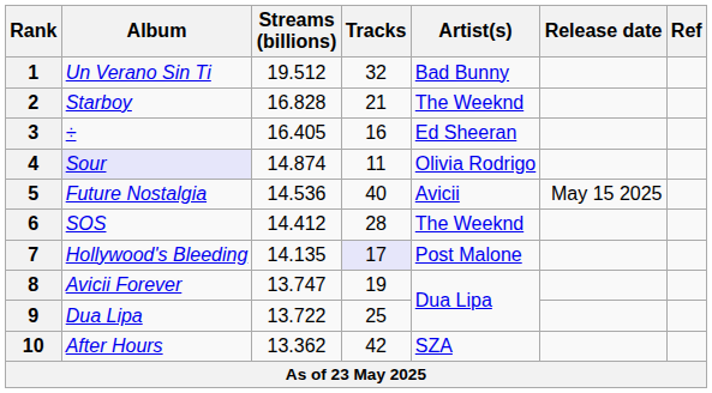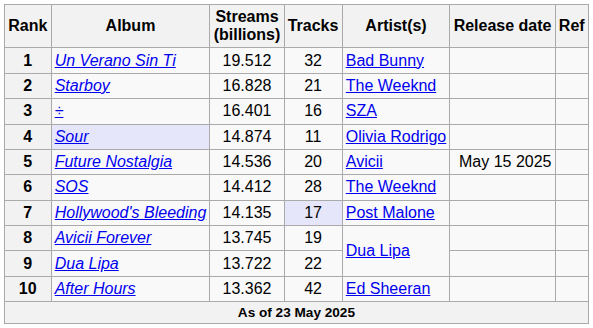 <table class="wikitable sortable">
 <tr>
 <th>Rank</th>
 <th>Album</th>
 <th>Streams<br>(billions)</th>
 <th>Tracks</th>
 <th>Artist(s)</th>
 <th>Release date</th>
 <th>Ref</th>
 </tr>
 <tr>
 <th style="text-align:center;">1</th>
 <td><em><a href='#'>Un Verano Sin Ti</a></em></td>
 <td style="text-align:center;">19.512</td>
 <td style="text-align:center;">32</td>
 <td><a href='#'>Bad Bunny</a></td>
 <td style="text-align:right;"></td>
 <td style="text-align:center;"></td>
 </tr>
 <tr>
 <th style="text-align:center;">2</th>
 <td><em><a href='#'>Starboy</a></em></td>
 <td style="text-align:center;">16.828</td>
 <td style="text-align:center;">21</td>
 <td><a href='#'>The Weeknd</a></td>
 <td style="text-align:right;"></td>
 <td style="text-align:center;"></td>
 </tr>
 <tr>
 <th style="text-align:center;">3</th>
 <td><em><a href='#'>÷</a></em></td>
-<td style="text-align:center;">16.405</td>
+<td style="text-align:center;">16.401</td>
 <td style="text-align:center;">16</td>
-<td><a href='#'>Ed Sheeran</a></td>
+<td><a href='#'>SZA</a></td>
 <td style="text-align:right;"></td>
 <td style="text-align:center;"></td>
 </tr>
 <tr>
 <th style="text-align:center;">4</th>
 <td style="background: lavender;"><em><a href='#'>Sour</a></em></td>
 <td style="text-align:center;">14.874</td>
 <td style="text-align:center;">11</td>
 <td><a href='#'>Olivia Rodrigo</a></td>
 <td style="text-align:right;"></td>
 <td style="text-align:center;"></td>
 </tr>
 <tr>
 <th style="text-align:center;">5</th>
 <td><em><a href='#'>Future Nostalgia</a></em></td>
 <td style="text-align:center;">14.536</td>
-<td style="text-align:center;">40</td>
+<td style="text-align:center;">20</td>
 <td><a href='#'>Avicii</a></td>
 <td style="text-align:right;">May 15 2025</td>
 <td style="text-align:center;"></td>
 </tr>
 <tr>
 <th style="text-align:center;">6</th>
 <td><em><a href='#'>SOS</a></em></td>
 <td style="text-align:center;">14.412</td>
 <td style="text-align:center;">28</td>
 <td><a href='#'>The Weeknd</a></td>
 <td style="text-align:right;"></td>
 <td style="text-align:center;"></td>
 </tr>
 <tr>
 <th style="text-align:center;">7</th>
 <td><em><a href='#'>Hollywood's Bleeding</a></em></td>
 <td style="text-align:center;">14.135</td>
 <td style="background: lavender; text-align:center;">17</td>
 <td><a href='#'>Post Malone</a></td>
 <td style="text-align:right;"></td>
 <td style="text-align:center;"></td>
 </tr>
 <tr>
 <th style="text-align:center;">8</th>
 <td><em><a href='#'>Avicii Forever</a></em></td>
-<td style="text-align:center;">13.747</td>
+<td style="text-align:center;">13.745</td>
 <td style="text-align:center;">19</td>
 <td rowspan="2"><a href='#'>Dua Lipa</a></td>
 <td style="text-align:right;"></td>
 <td style="text-align:center;"></td>
 </tr>
 <tr>
 <th style="text-align:center;">9</th>
 <td><em><a href='#'>Dua Lipa</a></em></td>
 <td style="text-align:center;">13.722</td>
-<td style="text-align:center;">25</td>
+<td style="text-align:center;">22</td>
 <td style="text-align:right;"></td>
 <td style="text-align:center;"></td>
 </tr>
 <tr>
 <th style="text-align:center;">10</th>
 <td><em><a href='#'>After Hours</a></em></td>
 <td style="text-align:center;">13.362</td>
 <td style="text-align:center;">42</td>
-<td><a href='#'>SZA</a></td>
+<td><a href='#'>Ed Sheeran</a></td>
 <td style="text-align:right;"></td>
 <td style="text-align:center;"></td>
 </tr>
 <tr>
 <th colspan="7" style="text-align:center; font-size:85%;">As of 23 May 2025</th>
 </tr>
 </table>
